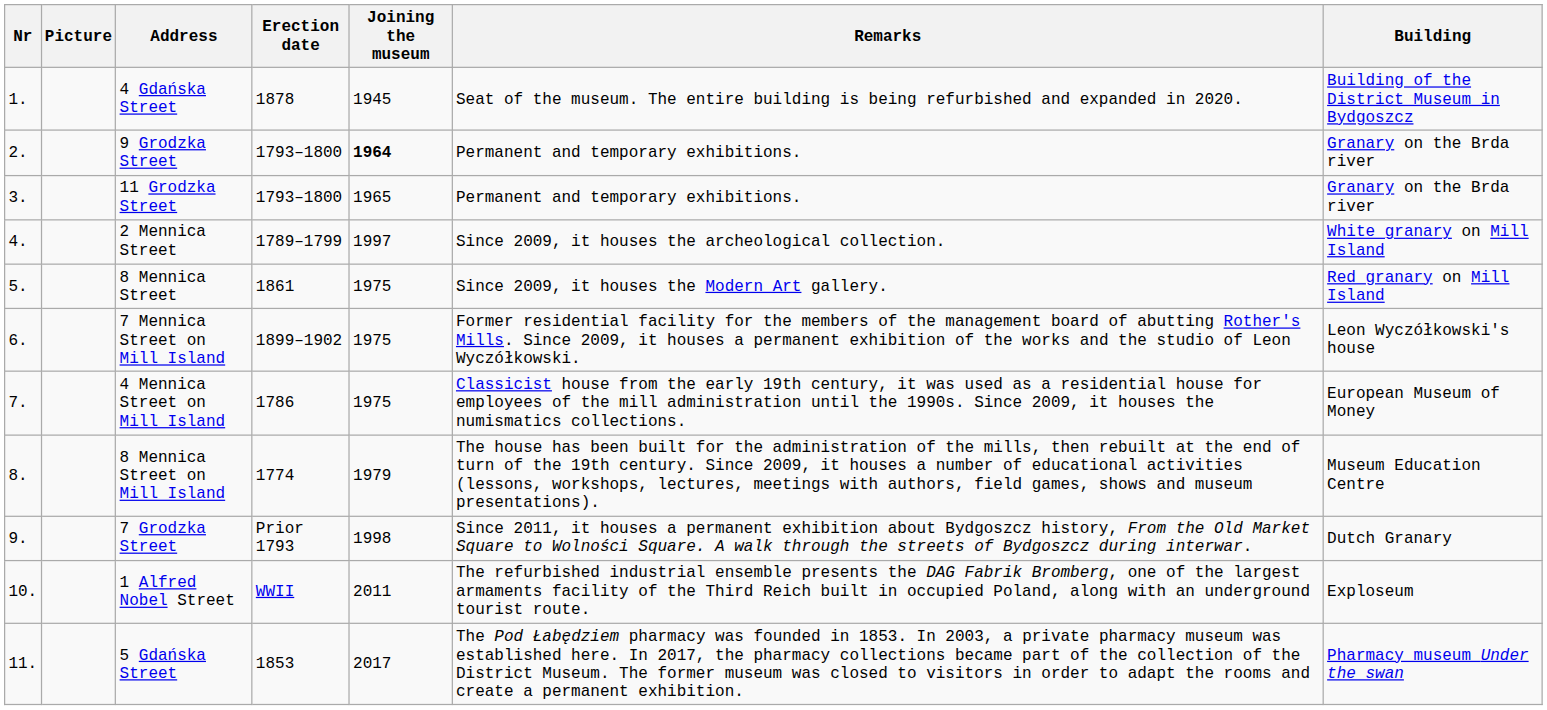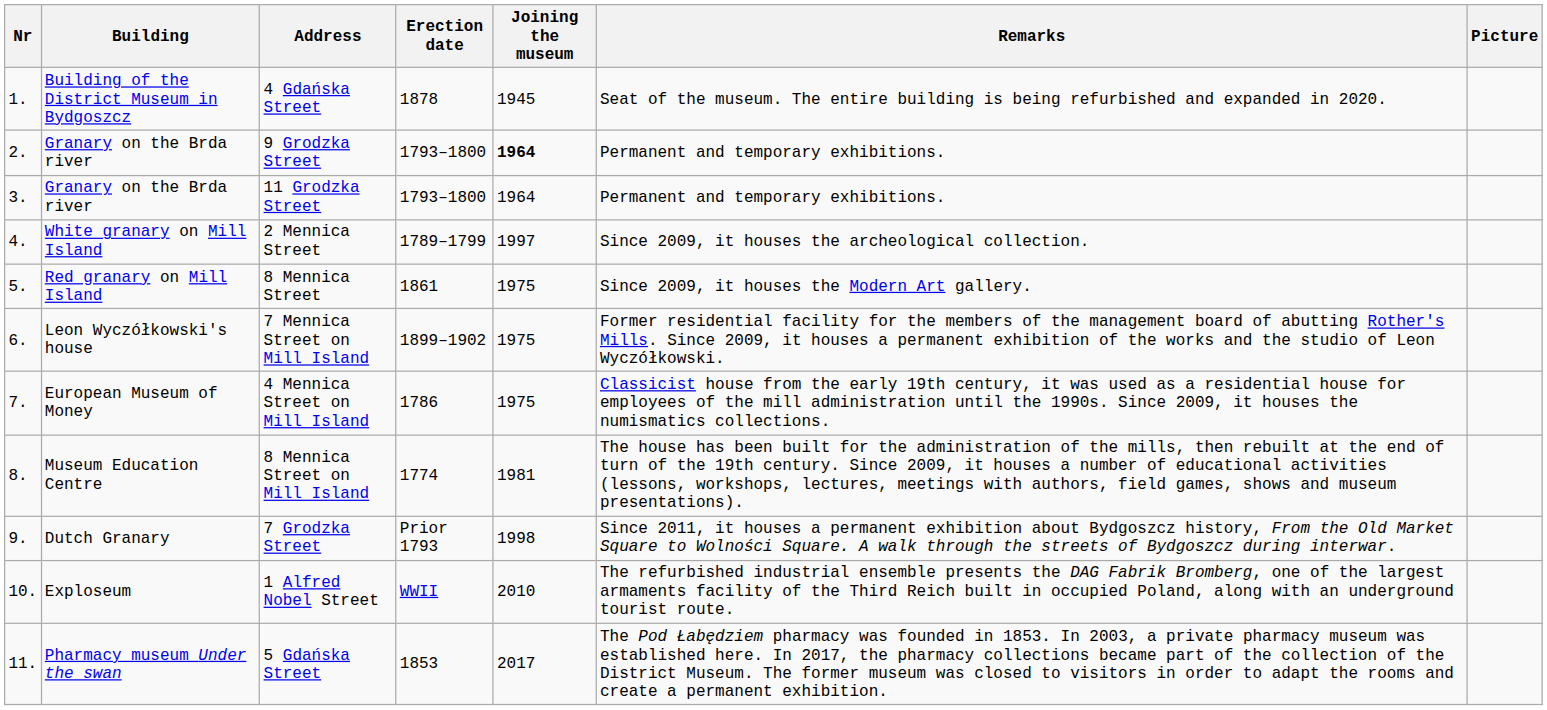 <table class="wikitable">
 <tr>
 <th>Nr</th>
-<th>Picture</th>
+<th>Building</th>
 <th>Address</th>
 <th>Erection date</th>
 <th>Joining the museum</th>
 <th>Remarks</th>
-<th>Building</th>
+<th>Picture</th>
 </tr>
 <tr>
 <td>1.</td>
-<td></td>
+<td><a href='#'>Building of the District Museum in Bydgoszcz</a></td>
 <td>4 <a href='#'>Gdańska Street</a></td>
 <td>1878</td>
 <td>1945</td>
 <td>Seat of the museum. The entire building is being refurbished and expanded in 2020.</td>
-<td><a href='#'>Building of the District Museum in Bydgoszcz</a></td>
+<td></td>
 </tr>
 <tr>
 <td>2.</td>
-<td></td>
+<td><a href='#'>Granary</a> on the Brda river</td>
 <td>9 <a href='#'>Grodzka Street</a></td>
 <td>1793–1800</td>
 <td><strong>1964</strong></td>
 <td>Permanent and temporary exhibitions.</td>
-<td><a href='#'>Granary</a> on the Brda river</td>
+<td></td>
 </tr>
 <tr>
 <td>3.</td>
-<td></td>
+<td><a href='#'>Granary</a> on the Brda river</td>
 <td>11 <a href='#'>Grodzka Street</a></td>
 <td>1793–1800</td>
-<td>1965</td>
+<td>1964</td>
 <td>Permanent and temporary exhibitions.</td>
-<td><a href='#'>Granary</a> on the Brda river</td>
+<td></td>
 </tr>
 <tr>
 <td>4.</td>
-<td></td>
+<td><a href='#'>White granary</a> on <a href='#'>Mill Island</a></td>
 <td>2 Mennica Street</td>
 <td>1789–1799</td>
 <td>1997</td>
 <td>Since 2009, it houses the archeological collection.</td>
-<td><a href='#'>White granary</a> on <a href='#'>Mill Island</a></td>
+<td></td>
 </tr>
 <tr>
 <td>5.</td>
-<td></td>
+<td><a href='#'>Red granary</a> on <a href='#'>Mill Island</a></td>
 <td>8 Mennica Street</td>
 <td>1861</td>
 <td>1975</td>
 <td>Since 2009, it houses the <a href='#'>Modern Art</a> gallery.</td>
-<td><a href='#'>Red granary</a> on <a href='#'>Mill Island</a></td>
+<td></td>
 </tr>
 <tr>
 <td>6.</td>
-<td></td>
+<td>Leon Wyczółkowski's house</td>
 <td>7 Mennica Street on <a href='#'>Mill Island</a></td>
 <td>1899–1902</td>
 <td>1975</td>
 <td>Former residential facility for the members of the management board of abutting <a href='#'>Rother's Mills</a>. Since 2009, it houses a permanent exhibition of the works and the studio of Leon Wyczółkowski.</td>
-<td>Leon Wyczółkowski's house</td>
+<td></td>
 </tr>
 <tr>
 <td>7.</td>
-<td></td>
+<td>European Museum of Money</td>
 <td>4 Mennica Street on <a href='#'>Mill Island</a></td>
 <td>1786</td>
 <td>1975</td>
 <td><a href='#'>Classicist</a> house from the early 19th century, it was used as a residential house for employees of the mill administration until the 1990s. Since 2009, it houses the numismatics collections.</td>
-<td>European Museum of Money</td>
+<td></td>
 </tr>
 <tr>
 <td>8.</td>
-<td></td>
+<td>Museum Education Centre</td>
 <td>8 Mennica Street on <a href='#'>Mill Island</a></td>
 <td>1774</td>
-<td>1979</td>
+<td>1981</td>
 <td>The house has been built for the administration of the mills, then rebuilt at the end of turn of the 19th century. Since 2009, it houses a number of educational activities (lessons, workshops, lectures, meetings with authors, field games, shows and museum presentations).</td>
-<td>Museum Education Centre</td>
+<td></td>
 </tr>
 <tr>
 <td>9.</td>
-<td></td>
+<td>Dutch Granary</td>
 <td>7 <a href='#'>Grodzka Street</a></td>
 <td>Prior 1793</td>
 <td>1998</td>
 <td>Since 2011, it houses a permanent exhibition about Bydgoszcz history, <em>From the Old Market Square to Wolności Square. A walk through the streets of Bydgoszcz during interwar</em>.</td>
-<td>Dutch Granary</td>
+<td></td>
 </tr>
 <tr>
 <td>10.</td>
-<td></td>
+<td>Exploseum</td>
 <td>1 <a href='#'>Alfred Nobel</a> Street</td>
 <td><a href='#'>WWII</a></td>
-<td>2011</td>
+<td>2010</td>
 <td>The refurbished industrial ensemble presents the <em>DAG Fabrik Bromberg</em>, one of the largest armaments facility of the Third Reich built in occupied Poland, along with an underground tourist route.</td>
-<td>Exploseum</td>
+<td></td>
 </tr>
 <tr>
 <td>11.</td>
-<td></td>
+<td><a href='#'>Pharmacy museum <em>Under the swan</em></a></td>
 <td>5 <a href='#'>Gdańska Street</a></td>
 <td>1853</td>
 <td>2017</td>
 <td>The <em>Pod Łabędziem</em> pharmacy was founded in 1853. In 2003, a private pharmacy museum was established here. In 2017, the pharmacy collections became part of the collection of the District Museum. The former museum was closed to visitors in order to adapt the rooms and create a permanent exhibition.</td>
-<td><a href='#'>Pharmacy museum <em>Under the swan</em></a></td>
+<td></td>
 </tr>
 </table>
